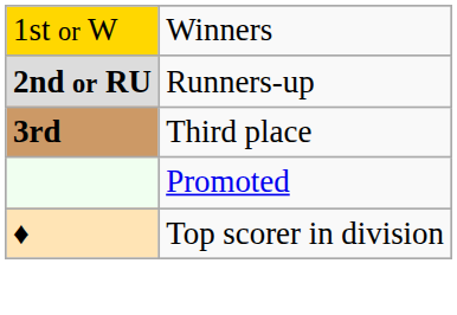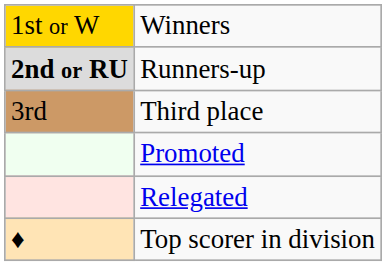 <table class="wikitable" text-align:center">
 <tr>
 <td bgcolor=gold>1st <small>or</small> W</td>
 <td>Winners</td>
 </tr>
 <tr>
 <td bgcolor=#DCDCDC><strong>2nd <small>or</small> RU</strong></td>
 <td>Runners-up</td>
 </tr>
 <tr>
-<td bgcolor=#CC9966><strong>3rd</strong></td>
+<td bgcolor=#CC9966>3rd</td>
 <td>Third place</td>
 </tr>
 <tr>
 <td bgcolor=#F0FFF0></td>
 <td><a href='#'>Promoted</a></td>
 </tr>
 <tr>
+<td bgcolor=#FFE4E1></td>
+<td><a href='#'>Relegated</a></td>
+</tr>
+<tr>
 <td bgcolor=#FFE4B5>♦</td>
 <td>Top scorer in division</td>
 </tr>
 </table>
